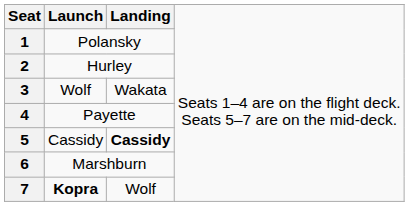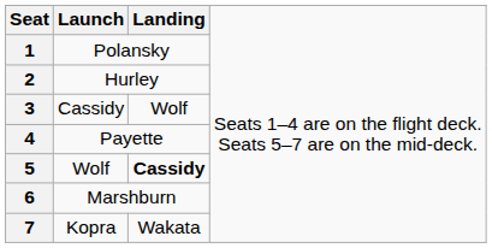 <table class="wikitable" style="text-align:center">
 <tr>
 <th>Seat</th>
 <th>Launch</th>
 <th>Landing</th>
 <td rowspan=8><br>Seats 1–4 are on the flight deck.<br>Seats 5–7 are on the mid-deck.</td>
 </tr>
 <tr>
 <th>1</th>
 <td colspan=2>Polansky</td>
 </tr>
 <tr>
 <th>2</th>
 <td colspan=2>Hurley</td>
 </tr>
 <tr>
 <th>3</th>
+<td>Cassidy</td>
 <td>Wolf</td>
-<td>Wakata</td>
 </tr>
 <tr>
 <th>4</th>
 <td colspan=2>Payette</td>
 </tr>
 <tr>
 <th>5</th>
-<td>Cassidy</td>
+<td>Wolf</td>
 <td><strong>Cassidy</strong></td>
 </tr>
 <tr>
 <th>6</th>
 <td colspan=2>Marshburn</td>
 </tr>
 <tr>
 <th>7</th>
-<td><strong>Kopra</strong></td>
-<td>Wolf</td>
+<td>Kopra</td>
+<td>Wakata</td>
 </tr>
 </table>
